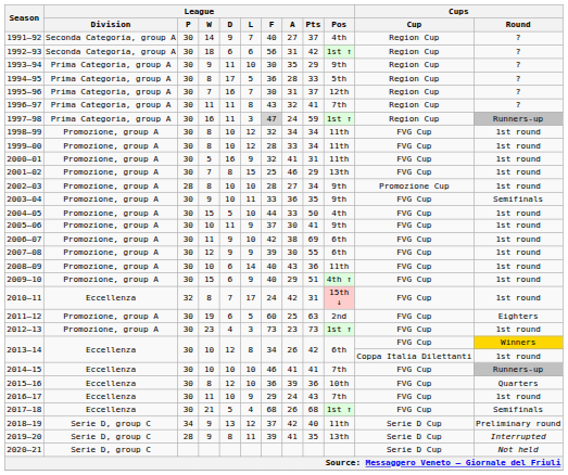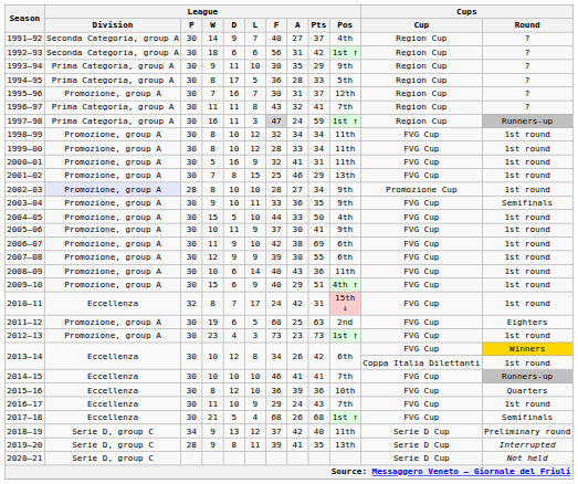 <table class="wikitable" style="font-size:95%; text-align: center;">
 <tr>
 <th rowspan=2>Season</th>
 <th colspan=9>League</th>
 <th colspan=2>Cups</th>
 </tr>
 <tr>
 <th>Division</th>
 <th width="25">P</th>
 <th width="25">W</th>
 <th width="25">D</th>
 <th width="25">L</th>
 <th width="25">F</th>
 <th width="25">A</th>
 <th width="25">Pts</th>
 <th width="40">Pos</th>
 <th>Cup</th>
 <th>Round</th>
 </tr>
 <tr>
 <td>1991–92</td>
 <td>Seconda Categoria, group A</td>
 <td>30</td>
 <td>14</td>
 <td>9</td>
 <td>7</td>
 <td>40</td>
 <td>27</td>
 <td>37</td>
 <td>4th</td>
 <td>Region Cup</td>
 <td>?</td>
 </tr>
 <tr>
 <td>1992–93</td>
 <td>Seconda Categoria, group A</td>
 <td>30</td>
 <td>18</td>
 <td>6</td>
 <td>6</td>
 <td>56</td>
 <td>31</td>
 <td>42</td>
 <td bgcolor="#DDFFDD">1st ↑</td>
 <td>Region Cup</td>
 <td>?</td>
 </tr>
 <tr>
 <td>1993–94</td>
 <td>Prima Categoria, group A</td>
 <td>30</td>
 <td>9</td>
 <td>11</td>
 <td>10</td>
 <td>30</td>
 <td>35</td>
 <td>29</td>
 <td>9th</td>
 <td>Region Cup</td>
 <td>?</td>
 </tr>
 <tr>
 <td>1994–95</td>
 <td>Prima Categoria, group A</td>
 <td>30</td>
 <td>8</td>
 <td>17</td>
 <td>5</td>
 <td>36</td>
 <td>28</td>
 <td>33</td>
 <td>5th</td>
 <td>Region Cup</td>
 <td>?</td>
 </tr>
 <tr>
 <td>1995–96</td>
-<td>Prima Categoria, group A</td>
+<td>Promozione, group A</td>
 <td>30</td>
 <td>7</td>
 <td>16</td>
 <td>7</td>
 <td>30</td>
 <td>31</td>
 <td>37</td>
 <td>12th</td>
 <td>Region Cup</td>
 <td>?</td>
 </tr>
 <tr>
 <td>1996–97</td>
 <td>Prima Categoria, group A</td>
 <td>30</td>
 <td>11</td>
 <td>11</td>
 <td>8</td>
 <td>43</td>
 <td>32</td>
 <td>41</td>
 <td>7th</td>
 <td>Region Cup</td>
 <td>?</td>
 </tr>
 <tr>
 <td>1997–98</td>
 <td>Prima Categoria, group A</td>
 <td>30</td>
 <td>16</td>
 <td>11</td>
 <td>3</td>
 <td style="background: lightgrey;">47</td>
 <td>24</td>
 <td>59</td>
 <td bgcolor="#DDFFDD">1st ↑</td>
 <td>Region Cup</td>
 <td style="background:silver;">Runners-up</td>
 </tr>
 <tr>
 <td>1998–99</td>
 <td>Promozione, group A</td>
 <td>30</td>
 <td>8</td>
 <td>10</td>
 <td>12</td>
 <td>32</td>
 <td>34</td>
 <td>34</td>
 <td>11th</td>
 <td>FVG Cup</td>
 <td>1st round</td>
 </tr>
 <tr>
 <td>1999–00</td>
 <td>Promozione, group A</td>
 <td>30</td>
 <td>8</td>
 <td>10</td>
 <td>12</td>
 <td>28</td>
 <td>33</td>
 <td>34</td>
 <td>11th</td>
 <td>FVG Cup</td>
 <td>1st round</td>
 </tr>
 <tr>
 <td>2000–01</td>
 <td>Promozione, group A</td>
 <td>30</td>
 <td>5</td>
 <td>16</td>
 <td>9</td>
 <td>32</td>
 <td>41</td>
 <td>31</td>
 <td>11th</td>
 <td>FVG Cup</td>
 <td>1st round</td>
 </tr>
 <tr>
 <td>2001–02</td>
 <td>Promozione, group A</td>
 <td>30</td>
 <td>7</td>
 <td>8</td>
 <td>15</td>
 <td>25</td>
 <td>46</td>
 <td>29</td>
 <td>13th</td>
 <td>FVG Cup</td>
 <td>1st round</td>
 </tr>
 <tr>
 <td>2002–03</td>
-<td>Promozione, group A</td>
+<td style="background: lavender;">Promozione, group A</td>
 <td>28</td>
 <td>8</td>
 <td>10</td>
 <td>10</td>
 <td>28</td>
 <td>27</td>
 <td>34</td>
 <td>9th</td>
 <td>Promozione Cup</td>
 <td>1st round</td>
 </tr>
 <tr>
 <td>2003–04</td>
 <td>Promozione, group A</td>
 <td>30</td>
 <td>9</td>
 <td>10</td>
 <td>11</td>
 <td>33</td>
 <td>36</td>
 <td>35</td>
 <td>9th</td>
 <td>FVG Cup</td>
 <td>Semifinals</td>
 </tr>
 <tr>
 <td>2004–05</td>
 <td>Promozione, group A</td>
 <td>30</td>
 <td>15</td>
 <td>5</td>
 <td>10</td>
 <td>44</td>
 <td>33</td>
 <td>50</td>
 <td>4th</td>
 <td>FVG Cup</td>
 <td>1st round</td>
 </tr>
 <tr>
 <td>2005–06</td>
 <td>Promozione, group A</td>
 <td>30</td>
 <td>10</td>
 <td>11</td>
 <td>9</td>
 <td>37</td>
 <td>30</td>
 <td>41</td>
 <td>9th</td>
 <td>FVG Cup</td>
 <td>1st round</td>
 </tr>
 <tr>
 <td>2006–07</td>
 <td>Promozione, group A</td>
 <td>30</td>
 <td>11</td>
 <td>9</td>
 <td>10</td>
 <td>42</td>
 <td>38</td>
 <td>69</td>
 <td>6th</td>
 <td>FVG Cup</td>
 <td>1st round</td>
 </tr>
 <tr>
 <td>2007–08</td>
 <td>Promozione, group A</td>
 <td>30</td>
 <td>12</td>
 <td>9</td>
 <td>9</td>
 <td>39</td>
 <td>30</td>
 <td>55</td>
 <td>6th</td>
 <td>FVG Cup</td>
 <td>1st round</td>
 </tr>
 <tr>
 <td>2008–09</td>
 <td>Promozione, group A</td>
 <td>30</td>
 <td>10</td>
 <td>6</td>
 <td>14</td>
 <td>40</td>
 <td>43</td>
 <td>36</td>
 <td>11th</td>
 <td>FVG Cup</td>
 <td>1st round</td>
 </tr>
 <tr>
 <td>2009–10</td>
 <td>Promozione, group A</td>
 <td>30</td>
 <td>15</td>
 <td>6</td>
 <td>9</td>
 <td>40</td>
 <td>29</td>
 <td>51</td>
 <td bgcolor="#DDFFDD">4th ↑</td>
 <td>FVG Cup</td>
 <td>1st round</td>
 </tr>
 <tr>
 <td>2010–11</td>
 <td>Eccellenza</td>
 <td>32</td>
 <td>8</td>
 <td>7</td>
 <td>17</td>
 <td>24</td>
 <td>42</td>
 <td>31</td>
 <td bgcolor="#FFCCCC">15th ↓</td>
 <td>FVG Cup</td>
 <td>1st round</td>
 </tr>
 <tr>
 <td>2011–12</td>
 <td>Promozione, group A</td>
 <td>30</td>
 <td>19</td>
 <td>6</td>
 <td>5</td>
 <td>60</td>
 <td>25</td>
 <td>63</td>
 <td>2nd</td>
 <td>FVG Cup</td>
 <td>Eighters</td>
 </tr>
 <tr>
 <td>2012–13</td>
 <td>Promozione, group A</td>
 <td>30</td>
 <td>23</td>
 <td>4</td>
 <td>3</td>
 <td>73</td>
 <td>23</td>
 <td>73</td>
 <td bgcolor="#DDFFDD">1st ↑</td>
 <td>FVG Cup</td>
 <td>1st round</td>
 </tr>
 <tr>
 <td rowspan=2>2013–14</td>
 <td rowspan=2>Eccellenza</td>
 <td rowspan=2>30</td>
 <td rowspan=2>10</td>
 <td rowspan=2>12</td>
 <td rowspan=2>8</td>
 <td rowspan=2>34</td>
 <td rowspan=2>26</td>
 <td rowspan=2>42</td>
 <td rowspan=2>6th</td>
 <td>FVG Cup</td>
 <td bgcolor=gold>Winners</td>
 </tr>
 <tr>
 <td>Coppa Italia Dilettanti</td>
 <td>1st round</td>
 </tr>
 <tr>
 <td>2014–15</td>
 <td>Eccellenza</td>
 <td>30</td>
 <td>10</td>
 <td>10</td>
 <td>10</td>
 <td>46</td>
 <td>41</td>
 <td>41</td>
 <td>7th</td>
 <td>FVG Cup</td>
 <td style="background:silver;">Runners-up</td>
 </tr>
 <tr>
 <td>2015–16</td>
 <td>Eccellenza</td>
 <td>30</td>
 <td>8</td>
 <td>12</td>
 <td>10</td>
 <td>36</td>
 <td>39</td>
 <td>36</td>
 <td>10th</td>
 <td>FVG Cup</td>
 <td>Quarters</td>
 </tr>
 <tr>
 <td>2016–17</td>
 <td>Eccellenza</td>
 <td>30</td>
 <td>11</td>
 <td>10</td>
 <td>9</td>
 <td>29</td>
 <td>24</td>
 <td>43</td>
 <td>7th</td>
 <td>FVG Cup</td>
 <td>1st round</td>
 </tr>
 <tr>
 <td>2017–18</td>
 <td>Eccellenza</td>
 <td>30</td>
 <td>21</td>
 <td>5</td>
 <td>4</td>
 <td>68</td>
 <td>26</td>
 <td>68</td>
 <td bgcolor="#DDFFDD">1st ↑</td>
 <td>FVG Cup</td>
 <td>Semifinals</td>
 </tr>
 <tr>
 <td>2018–19</td>
 <td>Serie D, group C</td>
 <td>34</td>
 <td>9</td>
 <td>13</td>
 <td>12</td>
 <td>37</td>
 <td>42</td>
 <td>40</td>
 <td>11th</td>
 <td>Serie D Cup</td>
 <td>Preliminary round</td>
 </tr>
 <tr>
 <td>2019–20</td>
 <td>Serie D, group C</td>
 <td>28</td>
 <td>9</td>
 <td>8</td>
 <td>11</td>
 <td>39</td>
 <td>41</td>
 <td>35</td>
 <td>13th</td>
 <td>Serie D Cup</td>
 <td><em>Interrupted</em></td>
 </tr>
 <tr>
 <td>2020–21</td>
 <td>Serie D, group C</td>
 <td></td>
 <td></td>
 <td></td>
 <td></td>
 <td></td>
 <td></td>
 <td></td>
 <td></td>
 <td>Serie D Cup</td>
 <td><em>Not held</em></td>
 </tr>
 <tr style="background-color: #ffffff;">
 <th colspan="12" style="text-align: right;">Source: <a href='#'>Messaggero Veneto – Giornale del Friuli</a></th>
 </tr>
 <tr>
 </tr>
 </table>
